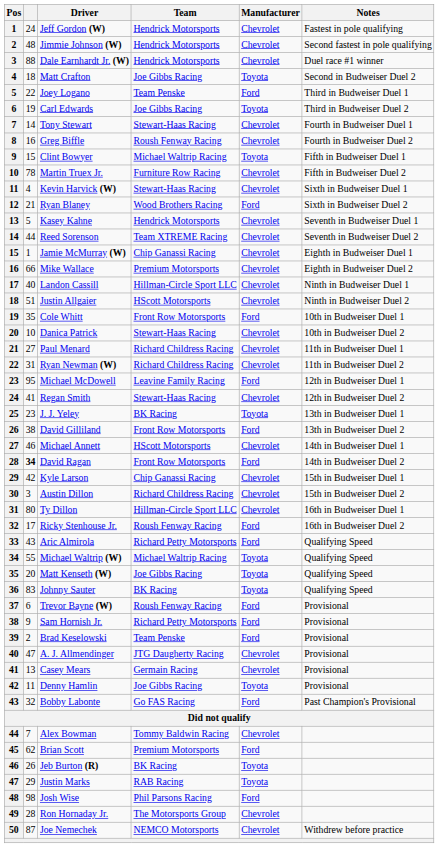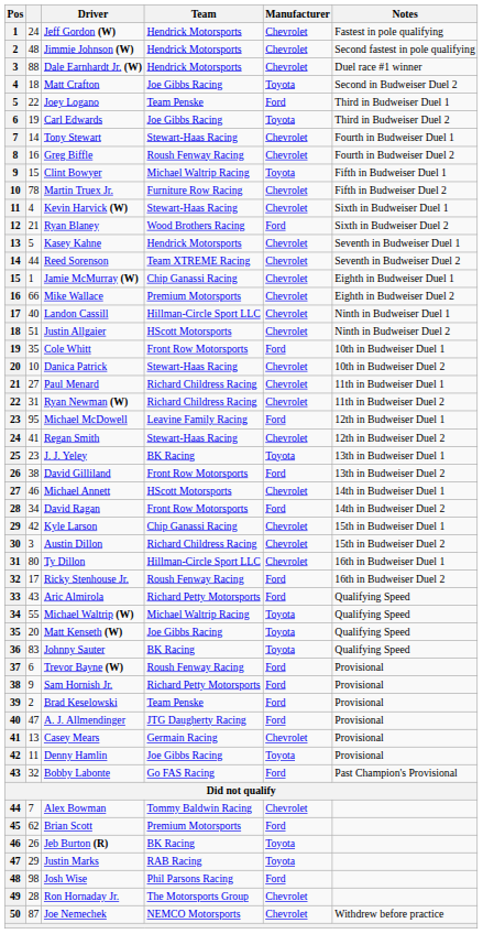 <table class="wikitable" style="font-size:95%">
 <tr>
 <th>Pos</th>
 <th></th>
 <th>Driver</th>
 <th>Team</th>
 <th>Manufacturer</th>
 <th>Notes</th>
 </tr>
 <tr>
 <th>1</th>
 <td>24</td>
 <td><a href='#'>Jeff Gordon</a> <strong>(W)</strong></td>
 <td><a href='#'>Hendrick Motorsports</a></td>
 <td><a href='#'>Chevrolet</a></td>
 <td>Fastest in pole qualifying</td>
 </tr>
 <tr>
 <th>2</th>
 <td>48</td>
 <td><a href='#'>Jimmie Johnson</a> <strong>(W)</strong></td>
 <td><a href='#'>Hendrick Motorsports</a></td>
 <td><a href='#'>Chevrolet</a></td>
 <td>Second fastest in pole qualifying</td>
 </tr>
 <tr>
 <th>3</th>
 <td>88</td>
 <td><a href='#'>Dale Earnhardt Jr.</a> <strong>(W)</strong></td>
 <td><a href='#'>Hendrick Motorsports</a></td>
 <td><a href='#'>Chevrolet</a></td>
 <td>Duel race #1 winner</td>
 </tr>
 <tr>
 <th>4</th>
 <td>18</td>
 <td><a href='#'>Matt Crafton</a></td>
 <td><a href='#'>Joe Gibbs Racing</a></td>
 <td><a href='#'>Toyota</a></td>
 <td>Second in Budweiser Duel 2</td>
 </tr>
 <tr>
 <th>5</th>
 <td>22</td>
 <td><a href='#'>Joey Logano</a></td>
 <td><a href='#'>Team Penske</a></td>
 <td><a href='#'>Ford</a></td>
 <td>Third in Budweiser Duel 1</td>
 </tr>
 <tr>
 <th>6</th>
 <td>19</td>
 <td><a href='#'>Carl Edwards</a></td>
 <td><a href='#'>Joe Gibbs Racing</a></td>
 <td><a href='#'>Toyota</a></td>
 <td>Third in Budweiser Duel 2</td>
 </tr>
 <tr>
 <th>7</th>
 <td>14</td>
 <td><a href='#'>Tony Stewart</a></td>
 <td><a href='#'>Stewart-Haas Racing</a></td>
 <td><a href='#'>Chevrolet</a></td>
 <td>Fourth in Budweiser Duel 1</td>
 </tr>
 <tr>
 <th>8</th>
 <td>16</td>
 <td><a href='#'>Greg Biffle</a></td>
 <td><a href='#'>Roush Fenway Racing</a></td>
 <td><a href='#'>Chevrolet</a></td>
 <td>Fourth in Budweiser Duel 2</td>
 </tr>
 <tr>
 <th>9</th>
 <td>15</td>
 <td><a href='#'>Clint Bowyer</a></td>
 <td><a href='#'>Michael Waltrip Racing</a></td>
 <td><a href='#'>Toyota</a></td>
 <td>Fifth in Budweiser Duel 1</td>
 </tr>
 <tr>
 <th>10</th>
 <td>78</td>
 <td><a href='#'>Martin Truex Jr.</a></td>
 <td><a href='#'>Furniture Row Racing</a></td>
 <td><a href='#'>Chevrolet</a></td>
 <td>Fifth in Budweiser Duel 2</td>
 </tr>
 <tr>
 <th>11</th>
 <td>4</td>
 <td><a href='#'>Kevin Harvick</a> <strong>(W)</strong></td>
 <td><a href='#'>Stewart-Haas Racing</a></td>
 <td><a href='#'>Chevrolet</a></td>
 <td>Sixth in Budweiser Duel 1</td>
 </tr>
 <tr>
 <th>12</th>
 <td>21</td>
 <td><a href='#'>Ryan Blaney</a></td>
 <td><a href='#'>Wood Brothers Racing</a></td>
 <td><a href='#'>Ford</a></td>
 <td>Sixth in Budweiser Duel 2</td>
 </tr>
 <tr>
 <th>13</th>
 <td>5</td>
 <td><a href='#'>Kasey Kahne</a></td>
 <td><a href='#'>Hendrick Motorsports</a></td>
 <td><a href='#'>Chevrolet</a></td>
 <td>Seventh in Budweiser Duel 1</td>
 </tr>
 <tr>
 <th>14</th>
 <td>44</td>
 <td><a href='#'>Reed Sorenson</a></td>
 <td><a href='#'>Team XTREME Racing</a></td>
 <td><a href='#'>Chevrolet</a></td>
 <td>Seventh in Budweiser Duel 2</td>
 </tr>
 <tr>
 <th>15</th>
 <td>1</td>
 <td><a href='#'>Jamie McMurray</a> <strong>(W)</strong></td>
 <td><a href='#'>Chip Ganassi Racing</a></td>
 <td><a href='#'>Chevrolet</a></td>
 <td>Eighth in Budweiser Duel 1</td>
 </tr>
 <tr>
 <th>16</th>
 <td>66</td>
 <td><a href='#'>Mike Wallace</a></td>
 <td><a href='#'>Premium Motorsports</a></td>
 <td><a href='#'>Chevrolet</a></td>
 <td>Eighth in Budweiser Duel 2</td>
 </tr>
 <tr>
 <th>17</th>
 <td>40</td>
 <td><a href='#'>Landon Cassill</a></td>
 <td><a href='#'>Hillman-Circle Sport LLC</a></td>
 <td><a href='#'>Chevrolet</a></td>
 <td>Ninth in Budweiser Duel 1</td>
 </tr>
 <tr>
 <th>18</th>
 <td>51</td>
 <td><a href='#'>Justin Allgaier</a></td>
 <td><a href='#'>HScott Motorsports</a></td>
 <td><a href='#'>Chevrolet</a></td>
 <td>Ninth in Budweiser Duel 2</td>
 </tr>
 <tr>
 <th>19</th>
 <td>35</td>
 <td><a href='#'>Cole Whitt</a></td>
 <td><a href='#'>Front Row Motorsports</a></td>
 <td><a href='#'>Ford</a></td>
 <td>10th in Budweiser Duel 1</td>
 </tr>
 <tr>
 <th>20</th>
 <td>10</td>
 <td><a href='#'>Danica Patrick</a></td>
 <td><a href='#'>Stewart-Haas Racing</a></td>
 <td><a href='#'>Chevrolet</a></td>
 <td>10th in Budweiser Duel 2</td>
 </tr>
 <tr>
 <th>21</th>
 <td>27</td>
 <td><a href='#'>Paul Menard</a></td>
 <td><a href='#'>Richard Childress Racing</a></td>
 <td><a href='#'>Chevrolet</a></td>
 <td>11th in Budweiser Duel 1</td>
 </tr>
 <tr>
 <th>22</th>
 <td>31</td>
 <td><a href='#'>Ryan Newman</a> <strong>(W)</strong></td>
 <td><a href='#'>Richard Childress Racing</a></td>
 <td><a href='#'>Chevrolet</a></td>
 <td>11th in Budweiser Duel 2</td>
 </tr>
 <tr>
 <th>23</th>
 <td>95</td>
 <td><a href='#'>Michael McDowell</a></td>
 <td><a href='#'>Leavine Family Racing</a></td>
 <td><a href='#'>Ford</a></td>
 <td>12th in Budweiser Duel 1</td>
 </tr>
 <tr>
 <th>24</th>
 <td>41</td>
 <td><a href='#'>Regan Smith</a></td>
 <td><a href='#'>Stewart-Haas Racing</a></td>
 <td><a href='#'>Chevrolet</a></td>
 <td>12th in Budweiser Duel 2</td>
 </tr>
 <tr>
 <th>25</th>
 <td>23</td>
 <td><a href='#'>J. J. Yeley</a></td>
 <td><a href='#'>BK Racing</a></td>
 <td><a href='#'>Toyota</a></td>
 <td>13th in Budweiser Duel 1</td>
 </tr>
 <tr>
 <th>26</th>
 <td>38</td>
 <td><a href='#'>David Gilliland</a></td>
 <td><a href='#'>Front Row Motorsports</a></td>
 <td><a href='#'>Ford</a></td>
 <td>13th in Budweiser Duel 2</td>
 </tr>
 <tr>
 <th>27</th>
 <td>46</td>
 <td><a href='#'>Michael Annett</a></td>
 <td><a href='#'>HScott Motorsports</a></td>
 <td><a href='#'>Chevrolet</a></td>
 <td>14th in Budweiser Duel 1</td>
 </tr>
 <tr>
 <th>28</th>
-<td><strong>34</strong></td>
+<td>34</td>
 <td><a href='#'>David Ragan</a></td>
 <td><a href='#'>Front Row Motorsports</a></td>
 <td><a href='#'>Ford</a></td>
 <td>14th in Budweiser Duel 2</td>
 </tr>
 <tr>
 <th>29</th>
 <td>42</td>
 <td><a href='#'>Kyle Larson</a></td>
 <td><a href='#'>Chip Ganassi Racing</a></td>
 <td><a href='#'>Chevrolet</a></td>
 <td>15th in Budweiser Duel 1</td>
 </tr>
 <tr>
 <th>30</th>
 <td>3</td>
 <td><a href='#'>Austin Dillon</a></td>
 <td><a href='#'>Richard Childress Racing</a></td>
 <td><a href='#'>Chevrolet</a></td>
 <td>15th in Budweiser Duel 2</td>
 </tr>
 <tr>
 <th>31</th>
 <td>80</td>
 <td><a href='#'>Ty Dillon</a></td>
 <td><a href='#'>Hillman-Circle Sport LLC</a></td>
 <td><a href='#'>Chevrolet</a></td>
 <td>16th in Budweiser Duel 1</td>
 </tr>
 <tr>
 <th>32</th>
 <td>17</td>
 <td><a href='#'>Ricky Stenhouse Jr.</a></td>
 <td><a href='#'>Roush Fenway Racing</a></td>
 <td><a href='#'>Ford</a></td>
 <td>16th in Budweiser Duel 2</td>
 </tr>
 <tr>
 <th>33</th>
 <td>43</td>
 <td><a href='#'>Aric Almirola</a></td>
 <td><a href='#'>Richard Petty Motorsports</a></td>
 <td><a href='#'>Ford</a></td>
 <td>Qualifying Speed</td>
 </tr>
 <tr>
 <th>34</th>
 <td>55</td>
 <td><a href='#'>Michael Waltrip</a> <strong>(W)</strong></td>
 <td><a href='#'>Michael Waltrip Racing</a></td>
 <td><a href='#'>Toyota</a></td>
 <td>Qualifying Speed</td>
 </tr>
 <tr>
 <th>35</th>
 <td>20</td>
 <td><a href='#'>Matt Kenseth</a> <strong>(W)</strong></td>
 <td><a href='#'>Joe Gibbs Racing</a></td>
 <td><a href='#'>Toyota</a></td>
 <td>Qualifying Speed</td>
 </tr>
 <tr>
 <th>36</th>
 <td>83</td>
 <td><a href='#'>Johnny Sauter</a></td>
 <td><a href='#'>BK Racing</a></td>
 <td><a href='#'>Toyota</a></td>
 <td>Qualifying Speed</td>
 </tr>
 <tr>
 <th>37</th>
 <td>6</td>
 <td><a href='#'>Trevor Bayne</a> <strong>(W)</strong></td>
 <td><a href='#'>Roush Fenway Racing</a></td>
 <td><a href='#'>Ford</a></td>
 <td>Provisional</td>
 </tr>
 <tr>
 <th>38</th>
 <td>9</td>
 <td><a href='#'>Sam Hornish Jr.</a></td>
 <td><a href='#'>Richard Petty Motorsports</a></td>
 <td><a href='#'>Ford</a></td>
 <td>Provisional</td>
 </tr>
 <tr>
 <th>39</th>
 <td>2</td>
 <td><a href='#'>Brad Keselowski</a></td>
 <td><a href='#'>Team Penske</a></td>
 <td><a href='#'>Ford</a></td>
 <td>Provisional</td>
 </tr>
 <tr>
 <th>40</th>
 <td>47</td>
 <td><a href='#'>A. J. Allmendinger</a></td>
 <td><a href='#'>JTG Daugherty Racing</a></td>
-<td><a href='#'>Chevrolet</a></td>
+<td><a href='#'>Ford</a></td>
 <td>Provisional</td>
 </tr>
 <tr>
 <th>41</th>
 <td>13</td>
 <td><a href='#'>Casey Mears</a></td>
 <td><a href='#'>Germain Racing</a></td>
 <td><a href='#'>Chevrolet</a></td>
 <td>Provisional</td>
 </tr>
 <tr>
 <th>42</th>
 <td>11</td>
 <td><a href='#'>Denny Hamlin</a></td>
 <td><a href='#'>Joe Gibbs Racing</a></td>
 <td><a href='#'>Toyota</a></td>
 <td>Provisional</td>
 </tr>
 <tr>
 <th>43</th>
 <td>32</td>
 <td><a href='#'>Bobby Labonte</a></td>
 <td><a href='#'>Go FAS Racing</a></td>
 <td><a href='#'>Ford</a></td>
 <td>Past Champion's Provisional</td>
 </tr>
 <tr>
 <th colspan="7">Did not qualify</th>
 </tr>
 <tr>
 <th>44</th>
 <td>7</td>
 <td><a href='#'>Alex Bowman</a></td>
 <td><a href='#'>Tommy Baldwin Racing</a></td>
 <td><a href='#'>Chevrolet</a></td>
 <td></td>
 </tr>
 <tr>
 <th>45</th>
 <td>62</td>
 <td><a href='#'>Brian Scott</a></td>
 <td><a href='#'>Premium Motorsports</a></td>
 <td><a href='#'>Ford</a></td>
 <td></td>
 </tr>
 <tr>
 <th>46</th>
 <td>26</td>
 <td><a href='#'>Jeb Burton</a> <strong>(R)</strong></td>
 <td><a href='#'>BK Racing</a></td>
 <td><a href='#'>Toyota</a></td>
 <td></td>
 </tr>
 <tr>
 <th>47</th>
 <td>29</td>
 <td><a href='#'>Justin Marks</a></td>
 <td><a href='#'>RAB Racing</a></td>
 <td><a href='#'>Toyota</a></td>
 <td></td>
 </tr>
 <tr>
 <th>48</th>
 <td>98</td>
 <td><a href='#'>Josh Wise</a></td>
 <td><a href='#'>Phil Parsons Racing</a></td>
 <td><a href='#'>Ford</a></td>
 <td></td>
 </tr>
 <tr>
 <th>49</th>
 <td>28</td>
 <td><a href='#'>Ron Hornaday Jr.</a></td>
 <td><a href='#'>The Motorsports Group</a></td>
 <td><a href='#'>Chevrolet</a></td>
 <td></td>
 </tr>
 <tr>
 <th>50</th>
 <td>87</td>
 <td><a href='#'>Joe Nemechek</a></td>
 <td><a href='#'>NEMCO Motorsports</a></td>
 <td><a href='#'>Chevrolet</a></td>
 <td>Withdrew before practice</td>
 </tr>
 <tr>
 <th colspan="7"></th>
 </tr>
 </table>
